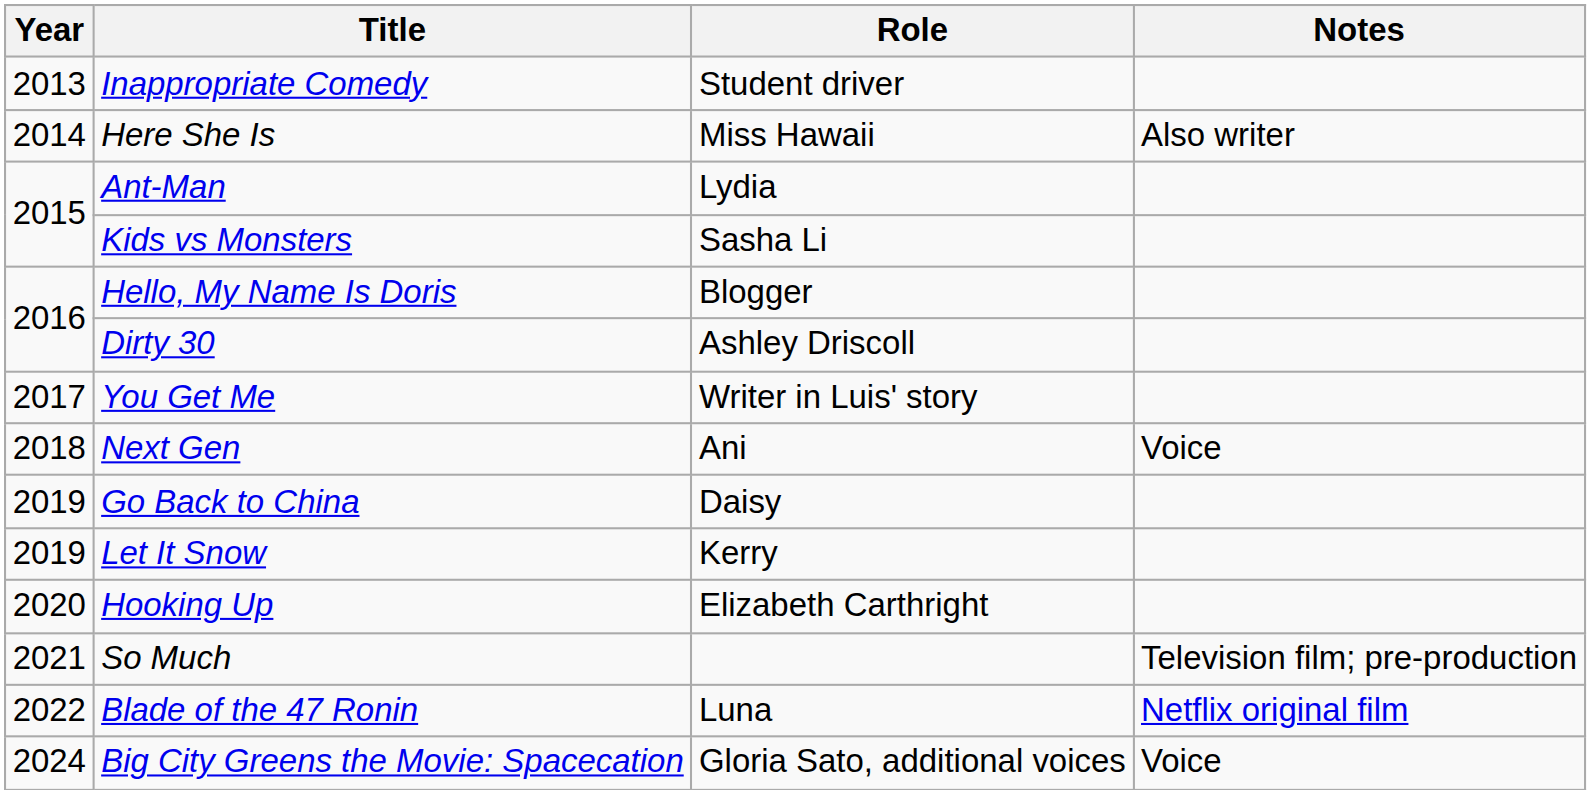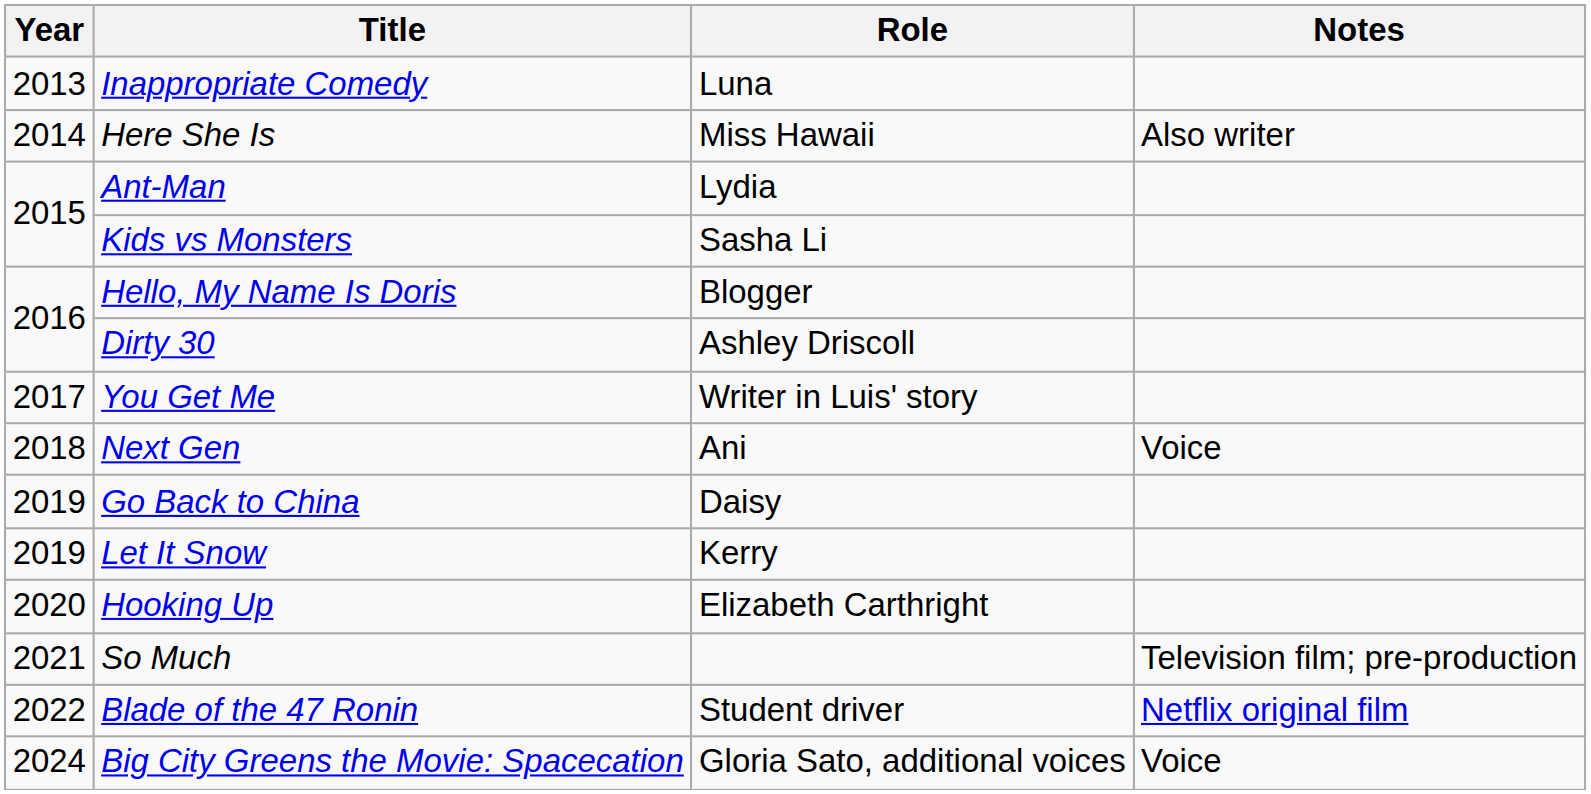 <table class="wikitable plainrowheaders sortable">
 <tr>
 <th scope="col">Year</th>
 <th scope="col">Title</th>
 <th scope="col">Role</th>
 <th scope="col" class="unsortable">Notes</th>
 </tr>
 <tr>
 <td>2013</td>
 <td><em><a href='#'>Inappropriate Comedy</a></em></td>
-<td>Student driver</td>
+<td>Luna</td>
 <td></td>
 </tr>
 <tr>
 <td>2014</td>
 <td><em>Here She Is</em></td>
 <td>Miss Hawaii</td>
 <td>Also writer</td>
 </tr>
 <tr>
 <td rowspan="2">2015</td>
 <td><em><a href='#'>Ant-Man</a></em></td>
 <td>Lydia</td>
 <td></td>
 </tr>
 <tr>
 <td><em><a href='#'>Kids vs Monsters</a></em></td>
 <td>Sasha Li</td>
 <td></td>
 </tr>
 <tr>
 <td rowspan="2">2016</td>
 <td><em><a href='#'>Hello, My Name Is Doris</a></em></td>
 <td>Blogger</td>
 <td></td>
 </tr>
 <tr>
 <td><em><a href='#'>Dirty 30</a></em></td>
 <td>Ashley Driscoll</td>
 <td></td>
 </tr>
 <tr>
 <td>2017</td>
 <td><em><a href='#'>You Get Me</a></em></td>
 <td>Writer in Luis' story</td>
 <td></td>
 </tr>
 <tr>
 <td>2018</td>
 <td><em><a href='#'>Next Gen</a></em></td>
 <td>Ani</td>
 <td>Voice</td>
 </tr>
 <tr>
 <td>2019</td>
 <td><em><a href='#'>Go Back to China</a></em></td>
 <td>Daisy</td>
 <td></td>
 </tr>
 <tr>
 <td>2019</td>
 <td><em><a href='#'>Let It Snow</a></em></td>
 <td>Kerry</td>
 <td></td>
 </tr>
 <tr>
 <td>2020</td>
 <td><em><a href='#'>Hooking Up</a></em></td>
 <td>Elizabeth Carthright</td>
 <td></td>
 </tr>
 <tr>
 <td>2021</td>
 <td><em>So Much </em></td>
 <td></td>
 <td>Television film; pre-production</td>
 </tr>
 <tr>
 <td>2022</td>
 <td><em><a href='#'>Blade of the 47 Ronin</a></em></td>
-<td>Luna</td>
+<td>Student driver</td>
 <td><a href='#'>Netflix original film</a></td>
 </tr>
 <tr>
 <td>2024</td>
 <td><em><a href='#'>Big City Greens the Movie: Spacecation</a></em></td>
 <td>Gloria Sato, additional voices</td>
 <td>Voice</td>
 </tr>
 </table>
